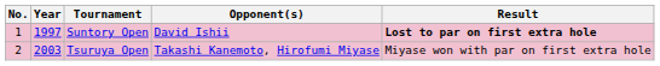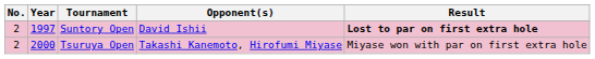 <table class="wikitable" style="font-size:95%;">
 <tr>
 <th>No.</th>
 <th>Year</th>
 <th>Tournament</th>
 <th>Opponent(s)</th>
 <th>Result</th>
 </tr>
 <tr style="background:#F2C1D1;">
-<td align=center>1</td>
+<td align=center>2</td>
 <td><a href='#'>1997</a></td>
 <td><a href='#'>Suntory Open</a></td>
 <td> <a href='#'>David Ishii</a></td>
 <td><strong>Lost to par on first extra hole</strong></td>
 </tr>
 <tr style="background:#F2C1D1;">
 <td align=center>2</td>
-<td><a href='#'>2003</a></td>
+<td><a href='#'>2000</a></td>
 <td><a href='#'>Tsuruya Open</a></td>
 <td> <a href='#'>Takashi Kanemoto</a>,  <a href='#'>Hirofumi Miyase</a></td>
 <td>Miyase won with par on first extra hole</td>
 </tr>
 </table>
